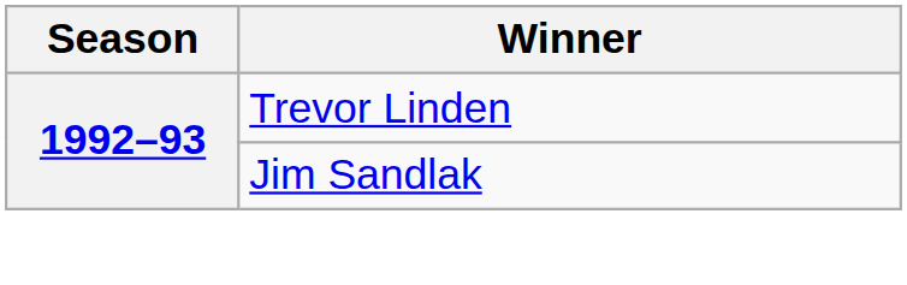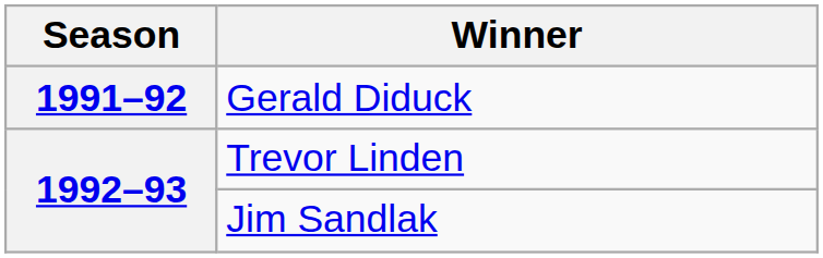 <table class="wikitable">
 <tr>
 <th scope="col" style="width:5em">Season</th>
 <th scope="col" style="width:15em">Winner</th>
+</tr>
+<tr>
+<th scope="row"><a href='#'>1991–92</a></th>
+<td><a href='#'>Gerald Diduck</a></td>
 </tr>
 <tr>
 <th scope="row" rowspan="2"><a href='#'>1992–93</a></th>
 <td><a href='#'>Trevor Linden</a></td>
 </tr>
 <tr>
 <td><a href='#'>Jim Sandlak</a></td>
 </tr>
 </table>
